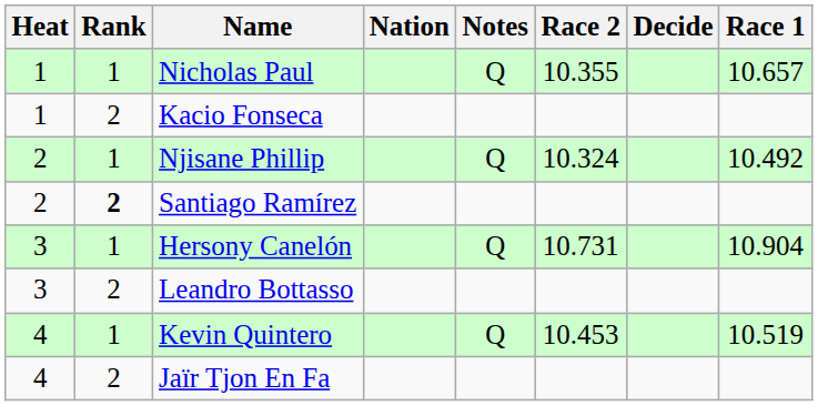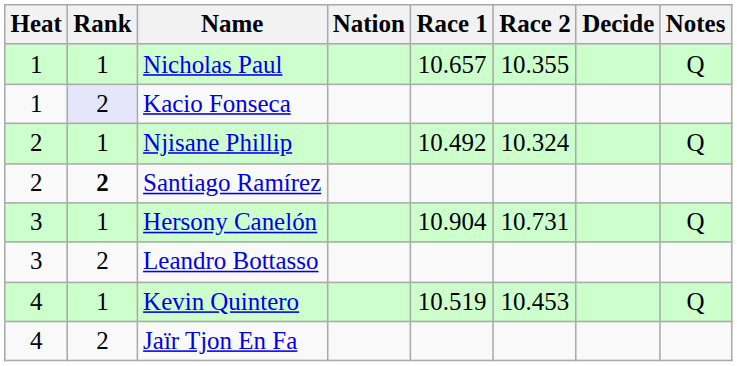 <table class="wikitable sortable" style="text-align:center">
 <tr>
 <th>Heat</th>
 <th>Rank</th>
 <th>Name</th>
 <th>Nation</th>
-<th>Notes</th>
+<th>Race 1</th>
 <th>Race 2</th>
 <th>Decide</th>
-<th>Race 1</th>
+<th>Notes</th>
 </tr>
 <tr bgcolor=ccffcc>
 <td>1</td>
 <td>1</td>
 <td align=left><a href='#'>Nicholas Paul</a></td>
 <td align=left></td>
-<td>Q</td>
+<td>10.657</td>
 <td>10.355</td>
 <td></td>
-<td>10.657</td>
+<td>Q</td>
 </tr>
 <tr>
 <td>1</td>
-<td>2</td>
+<td style="background: lavender;">2</td>
 <td align=left><a href='#'>Kacio Fonseca</a></td>
 <td align=left></td>
 <td></td>
 <td></td>
 <td></td>
 <td></td>
 </tr>
 <tr bgcolor=ccffcc>
 <td>2</td>
 <td>1</td>
 <td align=left><a href='#'>Njisane Phillip</a></td>
 <td align=left></td>
-<td>Q</td>
+<td>10.492</td>
 <td>10.324</td>
 <td></td>
-<td>10.492</td>
+<td>Q</td>
 </tr>
 <tr>
 <td>2</td>
 <td><strong>2</strong></td>
 <td align=left><a href='#'>Santiago Ramírez</a></td>
 <td align=left></td>
 <td></td>
 <td></td>
 <td></td>
 <td></td>
 </tr>
 <tr bgcolor=ccffcc>
 <td>3</td>
 <td>1</td>
 <td align=left><a href='#'>Hersony Canelón</a></td>
 <td align=left></td>
-<td>Q</td>
+<td>10.904</td>
 <td>10.731</td>
 <td></td>
-<td>10.904</td>
+<td>Q</td>
 </tr>
 <tr>
 <td>3</td>
 <td>2</td>
 <td align=left><a href='#'>Leandro Bottasso</a></td>
 <td align=left></td>
 <td></td>
 <td></td>
 <td></td>
 <td></td>
 </tr>
 <tr bgcolor=ccffcc>
 <td>4</td>
 <td>1</td>
 <td align=left><a href='#'>Kevin Quintero</a></td>
 <td align=left></td>
-<td>Q</td>
+<td>10.519</td>
 <td>10.453</td>
 <td></td>
-<td>10.519</td>
+<td>Q</td>
 </tr>
 <tr>
 <td>4</td>
 <td>2</td>
 <td align=left><a href='#'>Jaïr Tjon En Fa</a></td>
 <td align=left></td>
 <td></td>
 <td></td>
 <td></td>
 <td></td>
 </tr>
 </table>
